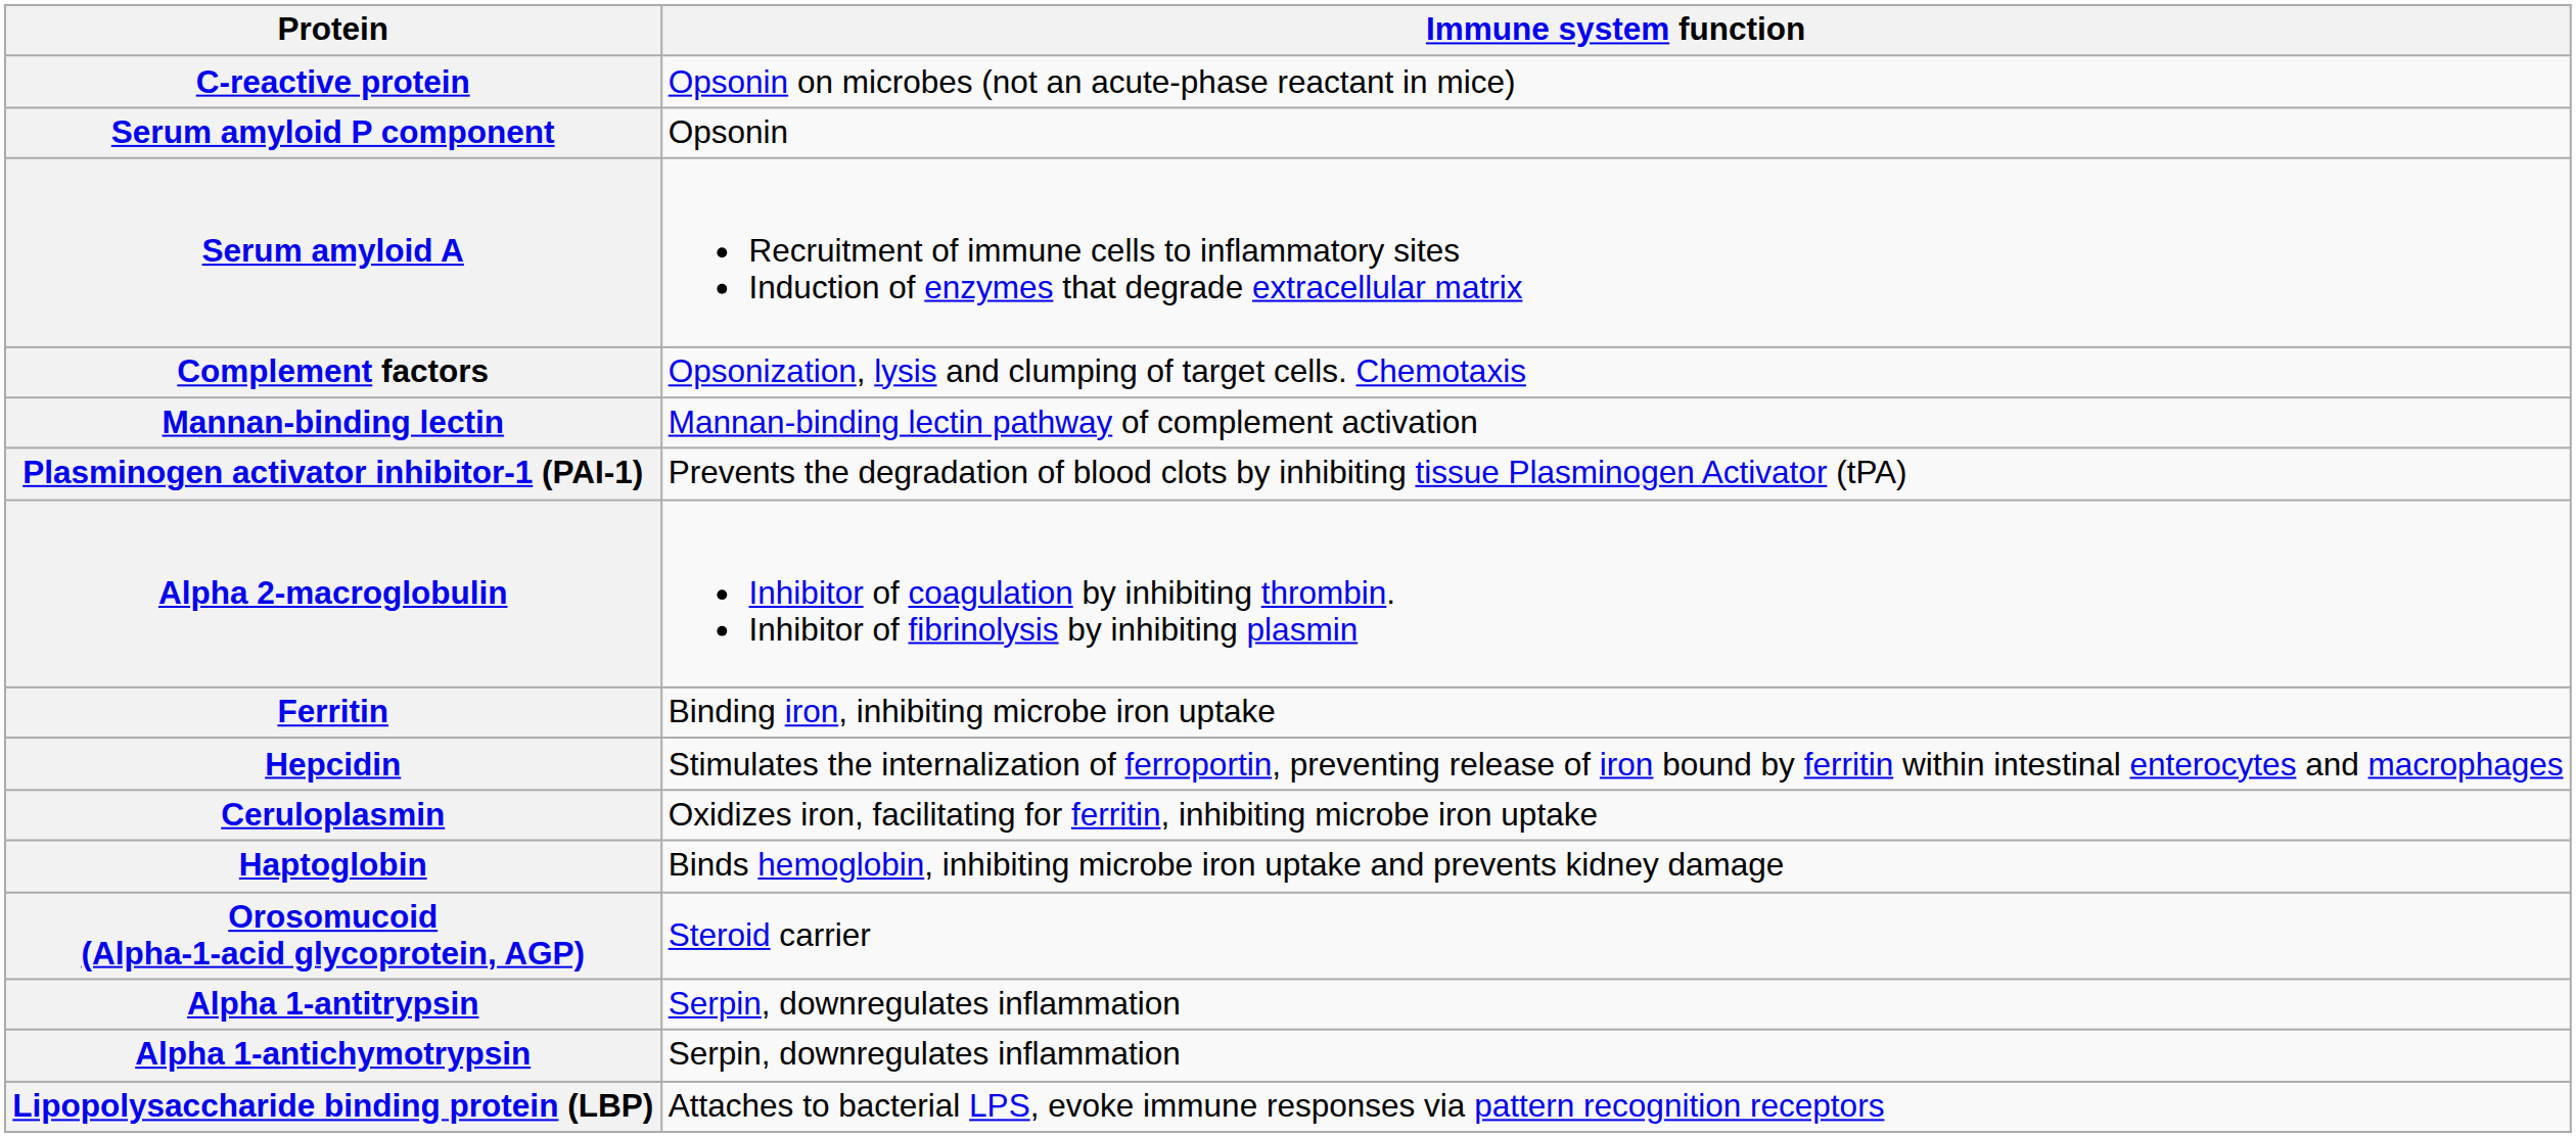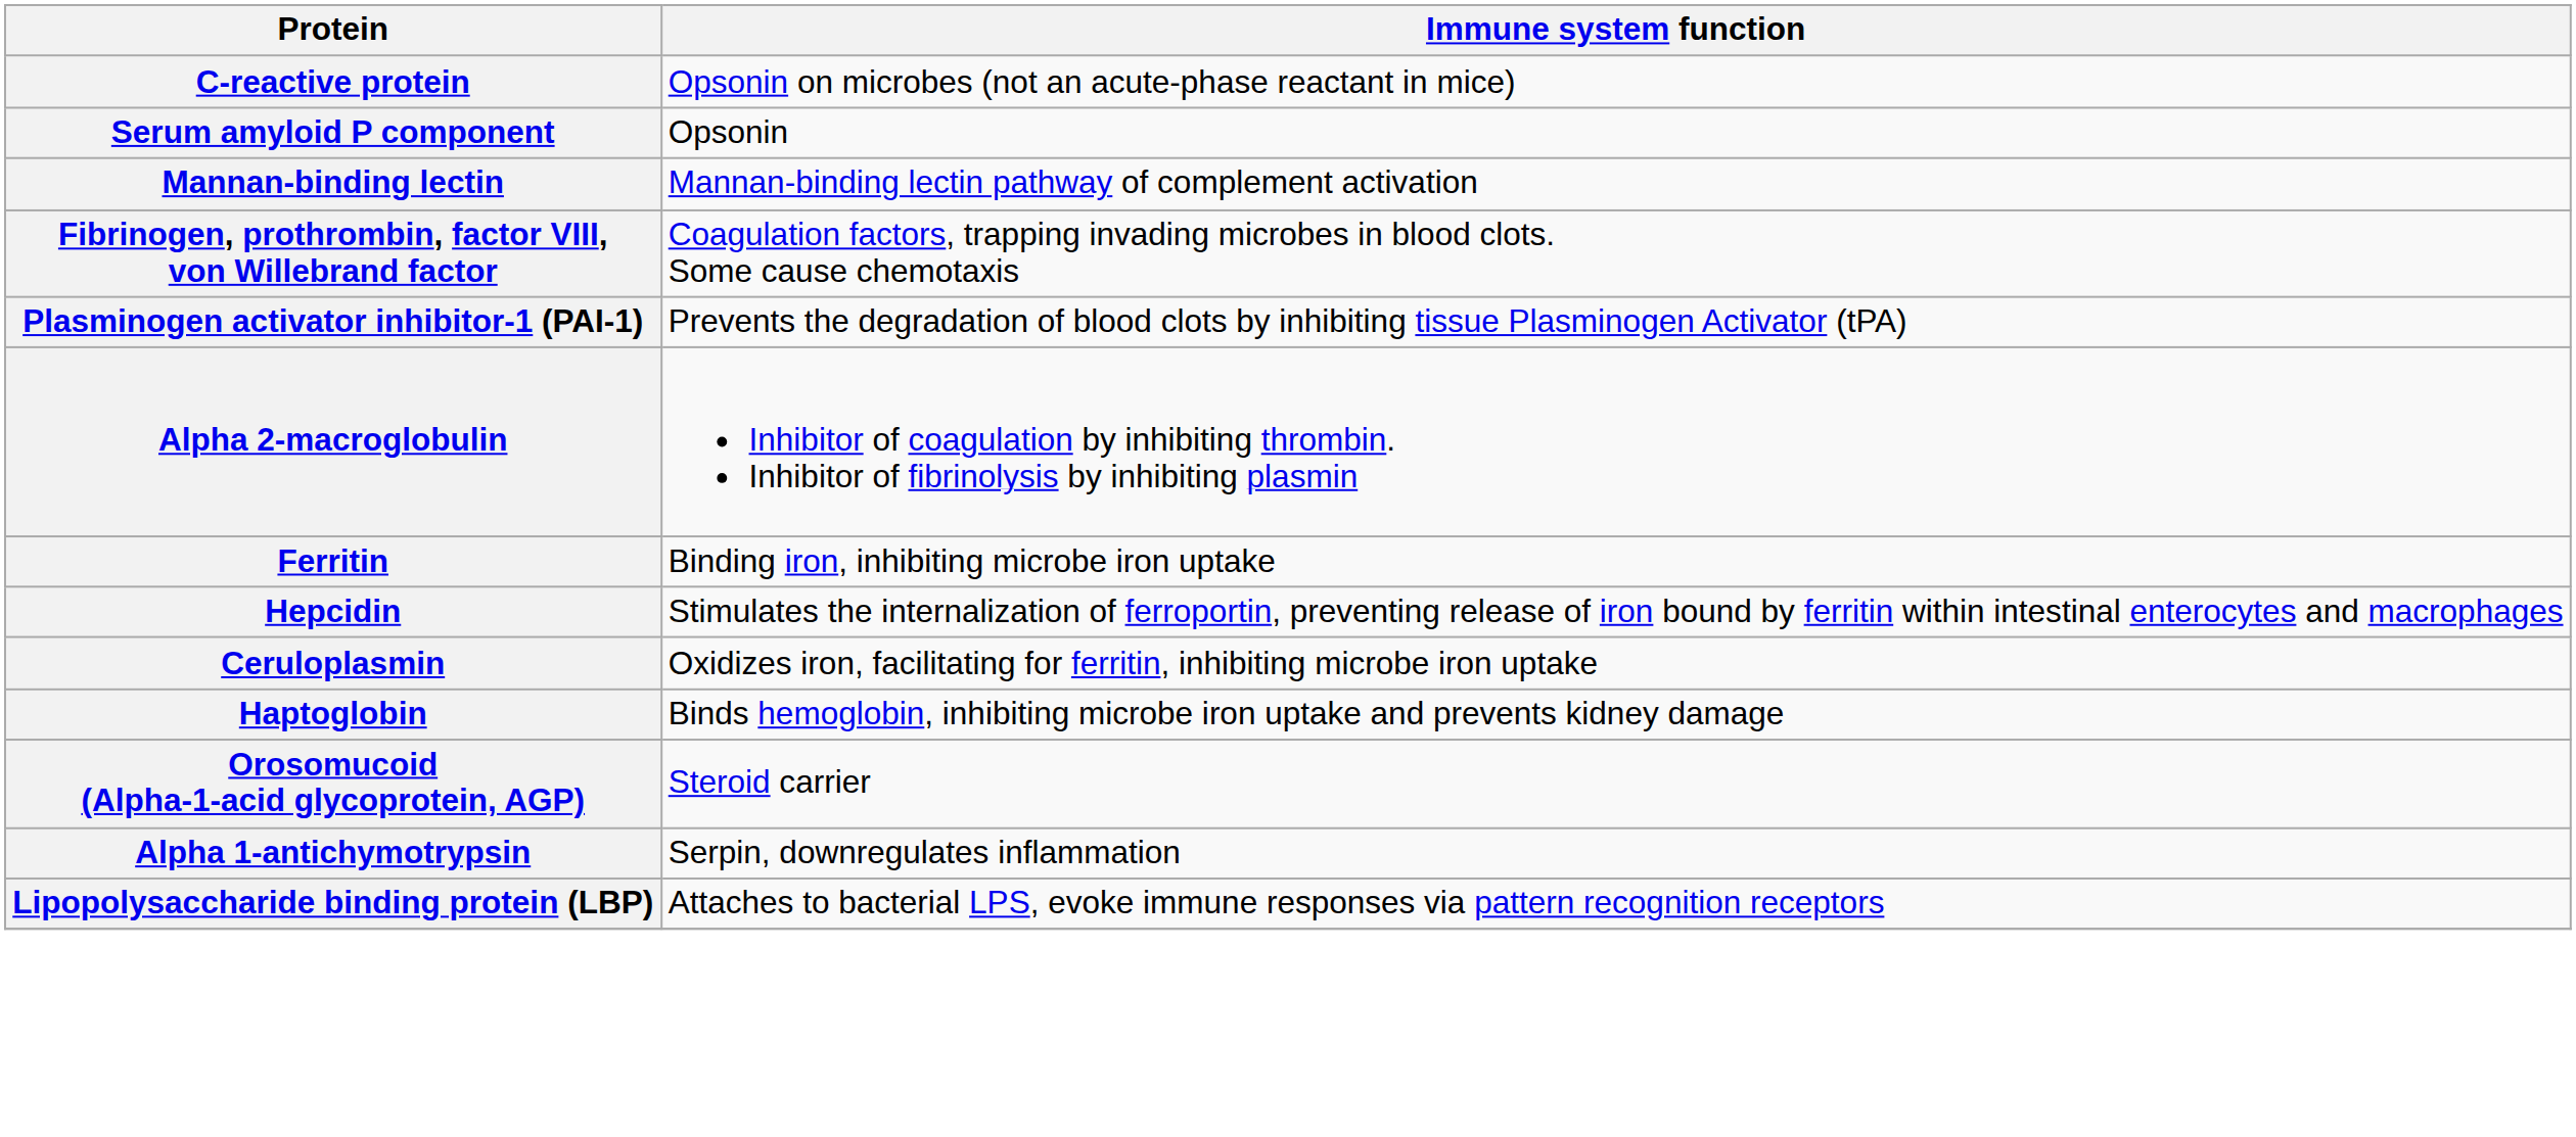 <table class="wikitable">
 <tr>
 <th>Protein</th>
 <th><a href='#'>Immune system</a> function</th>
 </tr>
 <tr>
 <th><a href='#'>C-reactive protein</a></th>
 <td><a href='#'>Opsonin</a> on microbes (not an acute-phase reactant in mice)</td>
 </tr>
 <tr>
 <th><a href='#'>Serum amyloid P component</a></th>
 <td>Opsonin</td>
 </tr>
 <tr>
-<th><a href='#'>Serum amyloid A</a></th>
-<td><br><ul><li>Recruitment of immune cells to inflammatory sites</li><li>Induction of <a href='#'>enzymes</a> that degrade <a href='#'>extracellular matrix</a></li></ul></td>
+<th><a href='#'>Mannan-binding lectin</a></th>
+<td><a href='#'>Mannan-binding lectin pathway</a> of complement activation</td>
 </tr>
 <tr>
-<th><a href='#'>Complement</a> factors</th>
-<td><a href='#'>Opsonization</a>, <a href='#'>lysis</a> and clumping of target cells. <a href='#'>Chemotaxis</a></td>
-</tr>
-<tr>
-<th><a href='#'>Mannan-binding lectin</a></th>
-<td><a href='#'>Mannan-binding lectin pathway</a> of complement activation</td>
+<th><a href='#'>Fibrinogen</a>, <a href='#'>prothrombin</a>, <a href='#'>factor VIII</a>,<br> <a href='#'>von Willebrand factor</a></th>
+<td><a href='#'>Coagulation factors</a>, trapping invading microbes in blood clots.<br> Some cause chemotaxis</td>
 </tr>
 <tr>
 <th><a href='#'>Plasminogen activator inhibitor-1</a> (PAI-1)</th>
 <td>Prevents the degradation of blood clots by inhibiting <a href='#'>tissue Plasminogen Activator</a> (tPA)</td>
 </tr>
 <tr>
 <th><a href='#'>Alpha 2-macroglobulin</a></th>
 <td><br><ul><li><a href='#'>Inhibitor</a> of <a href='#'>coagulation</a> by inhibiting <a href='#'>thrombin</a>.</li><li>Inhibitor of <a href='#'>fibrinolysis</a> by inhibiting <a href='#'>plasmin</a></li></ul></td>
 </tr>
 <tr>
 <th><a href='#'>Ferritin</a></th>
 <td>Binding <a href='#'>iron</a>, inhibiting microbe iron uptake</td>
 </tr>
 <tr>
 <th><a href='#'>Hepcidin</a></th>
 <td>Stimulates the internalization of <a href='#'>ferroportin</a>, preventing release of <a href='#'>iron</a> bound by <a href='#'>ferritin</a> within intestinal <a href='#'>enterocytes</a> and <a href='#'>macrophages</a></td>
 </tr>
 <tr>
 <th><a href='#'>Ceruloplasmin</a></th>
 <td>Oxidizes iron, facilitating for <a href='#'>ferritin</a>, inhibiting microbe iron uptake</td>
 </tr>
 <tr>
 <th><a href='#'>Haptoglobin</a></th>
 <td>Binds <a href='#'>hemoglobin</a>, inhibiting microbe iron uptake and prevents kidney damage</td>
 </tr>
 <tr>
 <th><a href='#'>Orosomucoid<br> (Alpha-1-acid glycoprotein, AGP)</a></th>
 <td><a href='#'>Steroid</a> carrier</td>
 </tr>
 <tr>
-<th><a href='#'>Alpha 1-antitrypsin</a></th>
-<td><a href='#'>Serpin</a>, downregulates inflammation</td>
-</tr>
-<tr>
 <th><a href='#'>Alpha 1-antichymotrypsin</a></th>
 <td>Serpin, downregulates inflammation</td>
 </tr>
 <tr>
 <th><a href='#'>Lipopolysaccharide binding protein</a> (LBP)</th>
 <td>Attaches to bacterial <a href='#'>LPS</a>, evoke immune responses via <a href='#'>pattern recognition receptors</a></td>
 </tr>
 <tr>
 </tr>
 </table>
